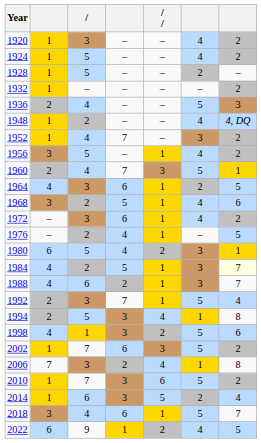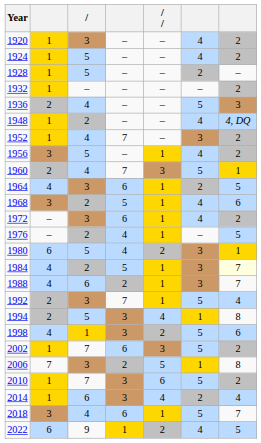 <table class="wikitable sortable" style="text-align:center; margin: 1em auto 1em auto">
 <tr>
 <th width=10%>Year</th>
 <th width=15%></th>
 <th width=15%>/<br></th>
 <th width=15%></th>
 <th width=15%>/<br>/<br></th>
 <th width=15%></th>
 <th width=15%></th>
 </tr>
 <tr>
 <td><a href='#'>1920</a></td>
 <td bgcolor=gold>1</td>
 <td bgcolor=cc9966>3</td>
 <td>–</td>
 <td>–</td>
 <td style="background:#badaff">4</td>
 <td bgcolor=silver>2</td>
 </tr>
 <tr>
 <td><a href='#'>1924</a></td>
 <td bgcolor=gold>1</td>
 <td style="background:#badaff">5</td>
 <td>–</td>
 <td>–</td>
 <td style="background:#badaff">4</td>
 <td bgcolor=silver>2</td>
 </tr>
 <tr>
 <td><a href='#'>1928</a></td>
 <td bgcolor=gold>1</td>
 <td style="background:#badaff">5</td>
 <td>–</td>
 <td>–</td>
 <td bgcolor=silver>2</td>
 <td>–</td>
 </tr>
 <tr>
 <td><a href='#'>1932</a></td>
 <td bgcolor=gold>1</td>
 <td>–</td>
 <td>–</td>
 <td>–</td>
 <td>–</td>
 <td bgcolor=silver>2</td>
 </tr>
 <tr>
 <td><a href='#'>1936</a></td>
 <td bgcolor=silver>2</td>
 <td style="background:#badaff">4</td>
 <td>–</td>
 <td>–</td>
 <td style="background:#badaff">5</td>
 <td bgcolor=cc9966>3</td>
 </tr>
 <tr>
 <td><a href='#'>1948</a></td>
 <td bgcolor=gold>1</td>
 <td bgcolor=silver>2</td>
 <td>–</td>
 <td>–</td>
 <td style="background:#badaff">4</td>
 <td style="background:#badaff"><em>4, DQ</em></td>
 </tr>
 <tr>
 <td><a href='#'>1952</a></td>
 <td bgcolor=gold>1</td>
 <td style="background:#badaff">4</td>
 <td>7</td>
 <td>–</td>
 <td bgcolor=cc9966>3</td>
 <td bgcolor=silver>2</td>
 </tr>
 <tr>
 <td><a href='#'>1956</a></td>
 <td bgcolor=cc9966>3</td>
 <td style="background:#badaff">5</td>
 <td>–</td>
 <td bgcolor=gold>1</td>
 <td style="background:#badaff">4</td>
 <td bgcolor=silver>2</td>
 </tr>
 <tr>
 <td><a href='#'>1960</a></td>
 <td bgcolor=silver>2</td>
 <td style="background:#badaff">4</td>
 <td>7</td>
 <td bgcolor=cc9966>3</td>
 <td style="background:#badaff">5</td>
 <td bgcolor=gold>1</td>
 </tr>
 <tr>
 <td><a href='#'>1964</a></td>
 <td style="background:#badaff">4</td>
 <td bgcolor=cc9966>3</td>
 <td style="background:#badaff">6</td>
 <td bgcolor=gold>1</td>
 <td bgcolor=silver>2</td>
 <td style="background:#badaff">5</td>
 </tr>
 <tr>
 <td><a href='#'>1968</a></td>
 <td bgcolor=cc9966>3</td>
 <td bgcolor=silver>2</td>
 <td style="background:#badaff">5</td>
 <td bgcolor=gold>1</td>
 <td style="background:#badaff">4</td>
 <td style="background:#badaff">6</td>
 </tr>
 <tr>
 <td><a href='#'>1972</a></td>
 <td>–</td>
 <td bgcolor=cc9966>3</td>
 <td style="background:#badaff">6</td>
 <td bgcolor=gold>1</td>
 <td style="background:#badaff">4</td>
 <td bgcolor=silver>2</td>
 </tr>
 <tr>
 <td><a href='#'>1976</a></td>
 <td>–</td>
 <td bgcolor=silver>2</td>
 <td style="background:#badaff">4</td>
 <td bgcolor=gold>1</td>
 <td>–</td>
 <td style="background:#badaff">5</td>
 </tr>
 <tr>
 <td><a href='#'>1980</a></td>
 <td style="background:#badaff">6</td>
 <td style="background:#badaff">5</td>
 <td style="background:#badaff">4</td>
 <td bgcolor=silver>2</td>
 <td bgcolor=cc9966>3</td>
 <td bgcolor=gold>1</td>
 </tr>
 <tr>
 <td><a href='#'>1984</a></td>
 <td style="background:#badaff">4</td>
 <td bgcolor=silver>2</td>
 <td style="background:#badaff">5</td>
 <td bgcolor=gold>1</td>
 <td bgcolor=cc9966>3</td>
 <td style="background: lightyellow;">7</td>
 </tr>
 <tr>
 <td><a href='#'>1988</a></td>
 <td style="background:#badaff">4</td>
 <td style="background:#badaff">6</td>
 <td bgcolor=silver>2</td>
 <td bgcolor=gold>1</td>
 <td bgcolor=cc9966>3</td>
 <td>7</td>
 </tr>
 <tr>
 <td><a href='#'>1992</a></td>
 <td bgcolor=silver>2</td>
 <td bgcolor=cc9966>3</td>
 <td>7</td>
 <td bgcolor=gold>1</td>
 <td style="background:#badaff">5</td>
 <td style="background:#badaff">4</td>
 </tr>
 <tr>
 <td><a href='#'>1994</a></td>
 <td bgcolor=silver>2</td>
 <td style="background:#badaff">5</td>
 <td bgcolor=cc9966>3</td>
 <td style="background:#badaff">4</td>
 <td bgcolor=gold>1</td>
 <td>8</td>
 </tr>
 <tr>
 <td><a href='#'>1998</a></td>
 <td style="background:#badaff">4</td>
 <td bgcolor=gold>1</td>
 <td bgcolor=cc9966>3</td>
 <td bgcolor=silver>2</td>
 <td style="background:#badaff">5</td>
 <td style="background:#badaff">6</td>
 </tr>
 <tr>
 <td><a href='#'>2002</a></td>
 <td bgcolor=gold>1</td>
 <td>7</td>
 <td style="background:#badaff">6</td>
 <td bgcolor=cc9966>3</td>
 <td style="background:#badaff">5</td>
 <td bgcolor=silver>2</td>
 </tr>
 <tr>
 <td><a href='#'>2006</a></td>
 <td>7</td>
 <td bgcolor=cc9966>3</td>
 <td bgcolor=silver>2</td>
-<td style="background:#badaff">4</td>
+<td style="background:#badaff">5</td>
 <td bgcolor=gold>1</td>
 <td>8</td>
 </tr>
 <tr>
 <td><a href='#'>2010</a></td>
 <td bgcolor=gold>1</td>
 <td>7</td>
 <td bgcolor=cc9966>3</td>
 <td style="background:#badaff">6</td>
 <td style="background:#badaff">5</td>
 <td bgcolor=silver>2</td>
 </tr>
 <tr>
 <td><a href='#'>2014</a></td>
 <td bgcolor=gold>1</td>
 <td style="background:#badaff">6</td>
 <td bgcolor=cc9966>3</td>
-<td style="background:#badaff">5</td>
+<td style="background:#badaff">4</td>
 <td bgcolor=silver>2</td>
 <td style="background:#badaff">4</td>
 </tr>
 <tr>
 <td><a href='#'>2018</a></td>
 <td bgcolor=cc9966>3</td>
 <td style="background:#badaff">4</td>
 <td style="background:#badaff">6</td>
 <td bgcolor=gold>1</td>
 <td style="background:#badaff">5</td>
 <td>7</td>
 </tr>
 <tr>
 <td><a href='#'>2022</a></td>
 <td style="background:#badaff">6</td>
 <td>9</td>
 <td bgcolor=gold>1</td>
 <td bgcolor=silver>2</td>
 <td style="background:#badaff">4</td>
 <td style="background:#badaff">5</td>
 </tr>
 </table>
